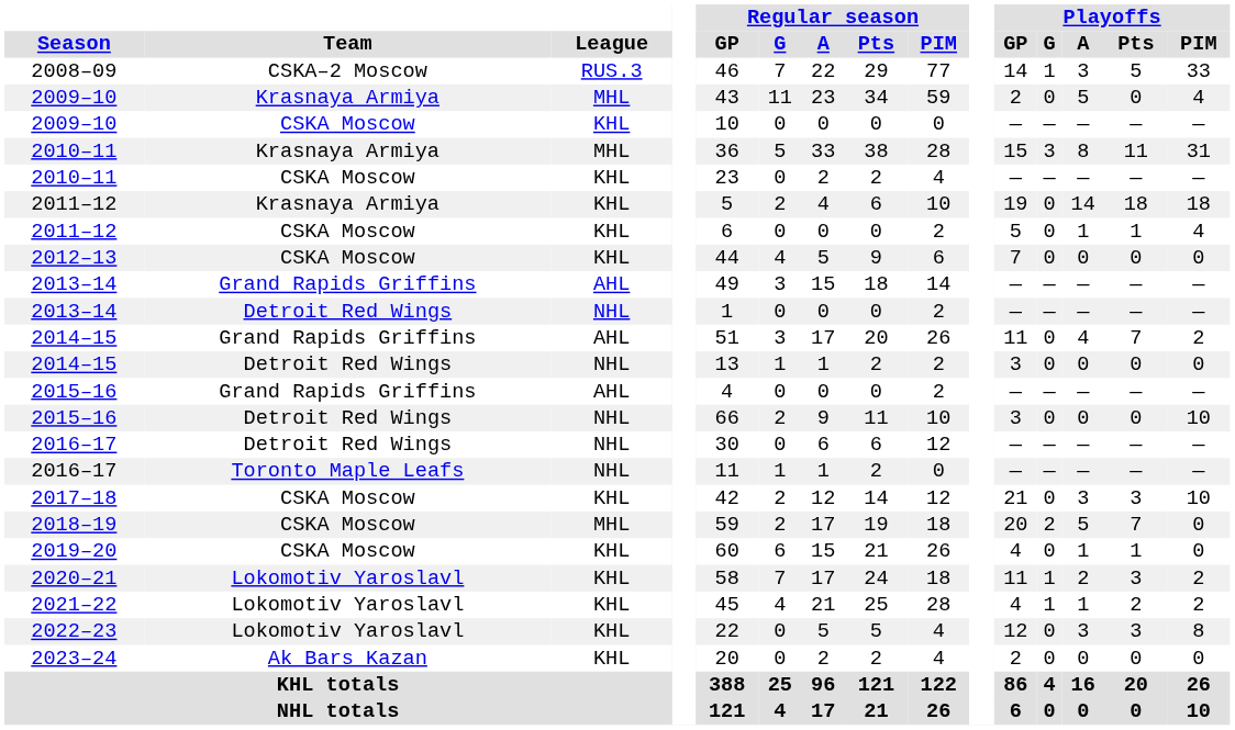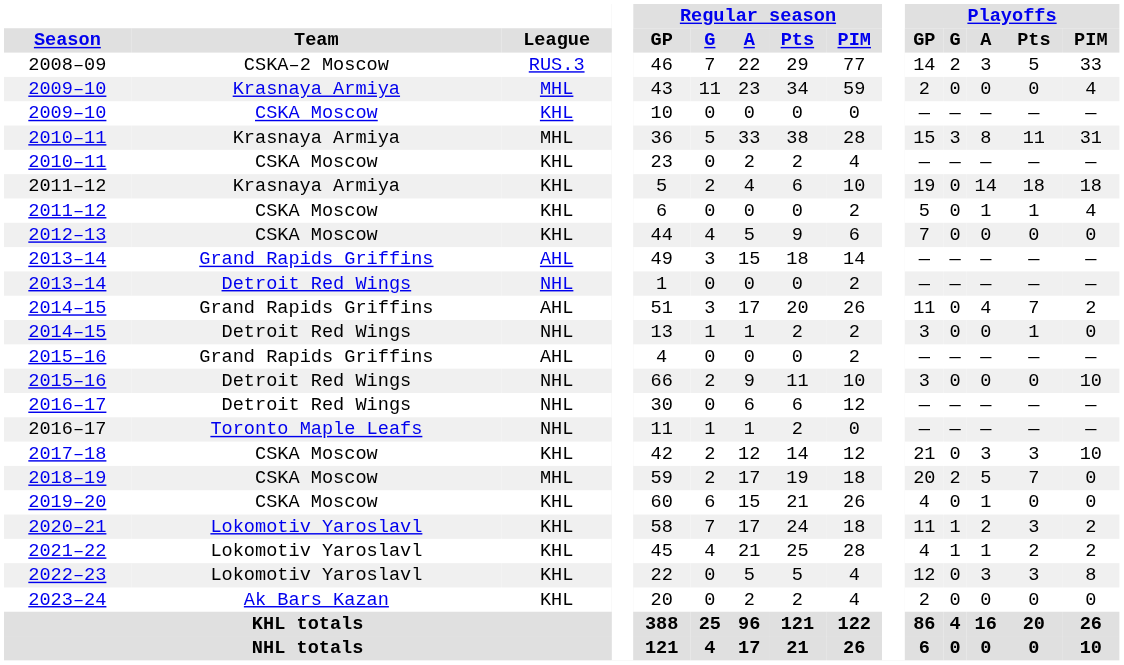 <table border="0" cellpadding="1" cellspacing="0" style="text-align:center; width:60em">
 <tr bgcolor="#e0e0e0">
 <th colspan="3" bgcolor="#ffffff"> </th>
 <th rowspan="99" bgcolor="#ffffff"> </th>
 <th colspan="5"><a href='#'>Regular season</a></th>
 <th rowspan="99" bgcolor="#ffffff"> </th>
 <th colspan="5"><a href='#'>Playoffs</a></th>
 </tr>
 <tr bgcolor="#e0e0e0">
 <th><a href='#'>Season</a></th>
 <th>Team</th>
 <th>League</th>
 <th>GP</th>
 <th><a href='#'>G</a></th>
 <th><a href='#'>A</a></th>
 <th><a href='#'>Pts</a></th>
 <th><a href='#'>PIM</a></th>
 <th>GP</th>
 <th>G</th>
 <th>A</th>
 <th>Pts</th>
 <th>PIM</th>
 </tr>
 <tr>
 <td>2008–09</td>
 <td>CSKA–2 Moscow</td>
 <td><a href='#'>RUS.3</a></td>
 <td>46</td>
 <td>7</td>
 <td>22</td>
 <td>29</td>
 <td>77</td>
 <td>14</td>
-<td>1</td>
+<td>2</td>
 <td>3</td>
 <td>5</td>
 <td>33</td>
 </tr>
 <tr bgcolor="#f0f0f0">
 <td><a href='#'>2009–10</a></td>
 <td><a href='#'>Krasnaya Armiya</a></td>
 <td><a href='#'>MHL</a></td>
 <td>43</td>
 <td>11</td>
 <td>23</td>
 <td>34</td>
 <td>59</td>
 <td>2</td>
 <td>0</td>
-<td>5</td>
+<td>0</td>
 <td>0</td>
 <td>4</td>
 </tr>
 <tr>
 <td><a href='#'>2009–10</a></td>
 <td><a href='#'>CSKA Moscow</a></td>
 <td><a href='#'>KHL</a></td>
 <td>10</td>
 <td>0</td>
 <td>0</td>
 <td>0</td>
 <td>0</td>
 <td>—</td>
 <td>—</td>
 <td>—</td>
 <td>—</td>
 <td>—</td>
 </tr>
 <tr bgcolor="#f0f0f0">
 <td><a href='#'>2010–11</a></td>
 <td>Krasnaya Armiya</td>
 <td>MHL</td>
 <td>36</td>
 <td>5</td>
 <td>33</td>
 <td>38</td>
 <td>28</td>
 <td>15</td>
 <td>3</td>
 <td>8</td>
 <td>11</td>
 <td>31</td>
 </tr>
 <tr>
 <td><a href='#'>2010–11</a></td>
 <td>CSKA Moscow</td>
 <td>KHL</td>
 <td>23</td>
 <td>0</td>
 <td>2</td>
 <td>2</td>
 <td>4</td>
 <td>—</td>
 <td>—</td>
 <td>—</td>
 <td>—</td>
 <td>—</td>
 </tr>
 <tr bgcolor="#f0f0f0">
 <td>2011–12</td>
 <td>Krasnaya Armiya</td>
 <td>KHL</td>
 <td>5</td>
 <td>2</td>
 <td>4</td>
 <td>6</td>
 <td>10</td>
 <td>19</td>
 <td>0</td>
 <td>14</td>
 <td>18</td>
 <td>18</td>
 </tr>
 <tr>
 <td><a href='#'>2011–12</a></td>
 <td>CSKA Moscow</td>
 <td>KHL</td>
 <td>6</td>
 <td>0</td>
 <td>0</td>
 <td>0</td>
 <td>2</td>
 <td>5</td>
 <td>0</td>
 <td>1</td>
 <td>1</td>
 <td>4</td>
 </tr>
 <tr bgcolor="#f0f0f0">
 <td><a href='#'>2012–13</a></td>
 <td>CSKA Moscow</td>
 <td>KHL</td>
 <td>44</td>
 <td>4</td>
 <td>5</td>
 <td>9</td>
 <td>6</td>
 <td>7</td>
 <td>0</td>
 <td>0</td>
 <td>0</td>
 <td>0</td>
 </tr>
 <tr>
 <td><a href='#'>2013–14</a></td>
 <td><a href='#'>Grand Rapids Griffins</a></td>
 <td><a href='#'>AHL</a></td>
 <td>49</td>
 <td>3</td>
 <td>15</td>
 <td>18</td>
 <td>14</td>
 <td>—</td>
 <td>—</td>
 <td>—</td>
 <td>—</td>
 <td>—</td>
 </tr>
 <tr bgcolor="#f0f0f0">
 <td><a href='#'>2013–14</a></td>
 <td><a href='#'>Detroit Red Wings</a></td>
 <td><a href='#'>NHL</a></td>
 <td>1</td>
 <td>0</td>
 <td>0</td>
 <td>0</td>
 <td>2</td>
 <td>—</td>
 <td>—</td>
 <td>—</td>
 <td>—</td>
 <td>—</td>
 </tr>
 <tr>
 <td><a href='#'>2014–15</a></td>
 <td>Grand Rapids Griffins</td>
 <td>AHL</td>
 <td>51</td>
 <td>3</td>
 <td>17</td>
 <td>20</td>
 <td>26</td>
 <td>11</td>
 <td>0</td>
 <td>4</td>
 <td>7</td>
 <td>2</td>
 </tr>
 <tr bgcolor="#f0f0f0">
 <td><a href='#'>2014–15</a></td>
 <td>Detroit Red Wings</td>
 <td>NHL</td>
 <td>13</td>
 <td>1</td>
 <td>1</td>
 <td>2</td>
 <td>2</td>
 <td>3</td>
 <td>0</td>
 <td>0</td>
-<td>0</td>
+<td>1</td>
 <td>0</td>
 </tr>
 <tr>
 <td><a href='#'>2015–16</a></td>
 <td>Grand Rapids Griffins</td>
 <td>AHL</td>
 <td>4</td>
 <td>0</td>
 <td>0</td>
 <td>0</td>
 <td>2</td>
 <td>—</td>
 <td>—</td>
 <td>—</td>
 <td>—</td>
 <td>—</td>
 </tr>
 <tr bgcolor="#f0f0f0">
 <td><a href='#'>2015–16</a></td>
 <td>Detroit Red Wings</td>
 <td>NHL</td>
 <td>66</td>
 <td>2</td>
 <td>9</td>
 <td>11</td>
 <td>10</td>
 <td>3</td>
 <td>0</td>
 <td>0</td>
 <td>0</td>
 <td>10</td>
 </tr>
 <tr>
 <td><a href='#'>2016–17</a></td>
 <td>Detroit Red Wings</td>
 <td>NHL</td>
 <td>30</td>
 <td>0</td>
 <td>6</td>
 <td>6</td>
 <td>12</td>
 <td>—</td>
 <td>—</td>
 <td>—</td>
 <td>—</td>
 <td>—</td>
 </tr>
 <tr bgcolor="#f0f0f0">
 <td>2016–17</td>
 <td><a href='#'>Toronto Maple Leafs</a></td>
 <td>NHL</td>
 <td>11</td>
 <td>1</td>
 <td>1</td>
 <td>2</td>
 <td>0</td>
 <td>—</td>
 <td>—</td>
 <td>—</td>
 <td>—</td>
 <td>—</td>
 </tr>
 <tr>
 <td><a href='#'>2017–18</a></td>
 <td>CSKA Moscow</td>
 <td>KHL</td>
 <td>42</td>
 <td>2</td>
 <td>12</td>
 <td>14</td>
 <td>12</td>
 <td>21</td>
 <td>0</td>
 <td>3</td>
 <td>3</td>
 <td>10</td>
 </tr>
 <tr bgcolor="#f0f0f0">
 <td><a href='#'>2018–19</a></td>
 <td>CSKA Moscow</td>
 <td>MHL</td>
 <td>59</td>
 <td>2</td>
 <td>17</td>
 <td>19</td>
 <td>18</td>
 <td>20</td>
 <td>2</td>
 <td>5</td>
 <td>7</td>
 <td>0</td>
 </tr>
 <tr>
 <td><a href='#'>2019–20</a></td>
 <td>CSKA Moscow</td>
 <td>KHL</td>
 <td>60</td>
 <td>6</td>
 <td>15</td>
 <td>21</td>
 <td>26</td>
 <td>4</td>
 <td>0</td>
 <td>1</td>
-<td>1</td>
+<td>0</td>
 <td>0</td>
 </tr>
 <tr bgcolor="#f0f0f0">
 <td><a href='#'>2020–21</a></td>
 <td><a href='#'>Lokomotiv Yaroslavl</a></td>
 <td>KHL</td>
 <td>58</td>
 <td>7</td>
 <td>17</td>
 <td>24</td>
 <td>18</td>
 <td>11</td>
 <td>1</td>
 <td>2</td>
 <td>3</td>
 <td>2</td>
 </tr>
 <tr>
 <td><a href='#'>2021–22</a></td>
 <td>Lokomotiv Yaroslavl</td>
 <td>KHL</td>
 <td>45</td>
 <td>4</td>
 <td>21</td>
 <td>25</td>
 <td>28</td>
 <td>4</td>
 <td>1</td>
 <td>1</td>
 <td>2</td>
 <td>2</td>
 </tr>
 <tr bgcolor="#f0f0f0">
 <td><a href='#'>2022–23</a></td>
 <td>Lokomotiv Yaroslavl</td>
 <td>KHL</td>
 <td>22</td>
 <td>0</td>
 <td>5</td>
 <td>5</td>
 <td>4</td>
 <td>12</td>
 <td>0</td>
 <td>3</td>
 <td>3</td>
 <td>8</td>
 </tr>
 <tr>
 <td><a href='#'>2023–24</a></td>
 <td><a href='#'>Ak Bars Kazan</a></td>
 <td>KHL</td>
 <td>20</td>
 <td>0</td>
 <td>2</td>
 <td>2</td>
 <td>4</td>
 <td>2</td>
 <td>0</td>
 <td>0</td>
 <td>0</td>
 <td>0</td>
 </tr>
 <tr style="background:#e0e0e0;">
 <th colspan="3">KHL totals</th>
 <th>388</th>
 <th>25</th>
 <th>96</th>
 <th>121</th>
 <th>122</th>
 <th>86</th>
 <th>4</th>
 <th>16</th>
 <th>20</th>
 <th>26</th>
 </tr>
 <tr style="background:#e0e0e0;">
 <th colspan="3">NHL totals</th>
 <th>121</th>
 <th>4</th>
 <th>17</th>
 <th>21</th>
 <th>26</th>
 <th>6</th>
 <th>0</th>
 <th>0</th>
 <th>0</th>
 <th>10</th>
 </tr>
 </table>
